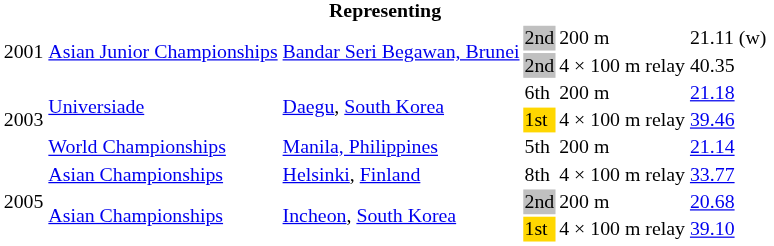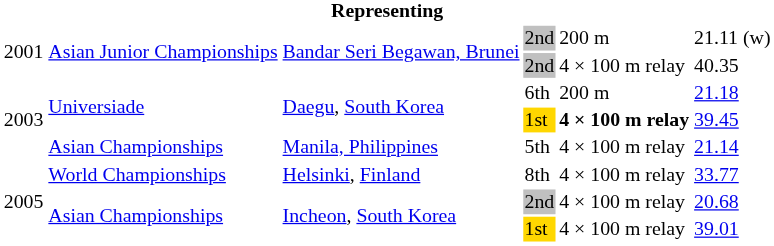 <table>
 <tr>
 <th colspan="6">Representing </th>
 </tr>
 <tr>
 <td rowspan=2>2001</td>
 <td rowspan=2><a href='#'>Asian Junior Championships</a></td>
 <td rowspan=2><a href='#'>Bandar Seri Begawan, Brunei</a></td>
 <td bgcolor=silver>2nd</td>
 <td>200 m</td>
 <td>21.11 (w)</td>
 </tr>
 <tr>
 <td bgcolor=silver>2nd</td>
 <td>4 × 100 m relay</td>
 <td>40.35</td>
 </tr>
 <tr>
 <td rowspan=3>2003</td>
 <td rowspan=2><a href='#'>Universiade</a></td>
 <td rowspan=2><a href='#'>Daegu</a>, <a href='#'>South Korea</a></td>
 <td>6th</td>
 <td>200 m</td>
 <td><a href='#'>21.18</a></td>
 </tr>
 <tr>
 <td bgcolor="gold">1st</td>
-<td>4 × 100 m relay</td>
-<td><a href='#'>39.46</a></td>
+<td><strong>4 × 100 m relay</strong></td>
+<td><a href='#'>39.45</a></td>
 </tr>
 <tr>
-<td><a href='#'>World Championships</a></td>
+<td><a href='#'>Asian Championships</a></td>
 <td><a href='#'>Manila, Philippines</a></td>
 <td>5th</td>
-<td>200 m</td>
+<td>4 × 100 m relay</td>
 <td><a href='#'>21.14</a></td>
 </tr>
 <tr>
 <td rowspan=3>2005</td>
-<td><a href='#'>Asian Championships</a></td>
+<td><a href='#'>World Championships</a></td>
 <td><a href='#'>Helsinki</a>, <a href='#'>Finland</a></td>
 <td>8th</td>
 <td>4 × 100 m relay</td>
 <td><a href='#'>33.77</a></td>
 </tr>
 <tr>
 <td rowspan=2><a href='#'>Asian Championships</a></td>
 <td rowspan=2><a href='#'>Incheon</a>, <a href='#'>South Korea</a></td>
 <td bgcolor="silver">2nd</td>
-<td>200 m</td>
+<td>4 × 100 m relay</td>
 <td><a href='#'>20.68</a></td>
 </tr>
 <tr>
 <td bgcolor="gold">1st</td>
 <td>4 × 100 m relay</td>
-<td><a href='#'>39.10</a></td>
+<td><a href='#'>39.01</a></td>
 </tr>
 </table>
